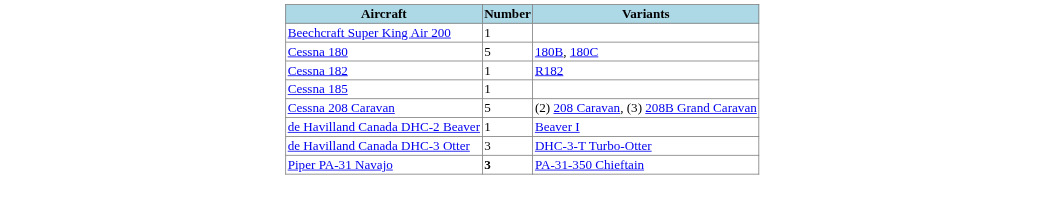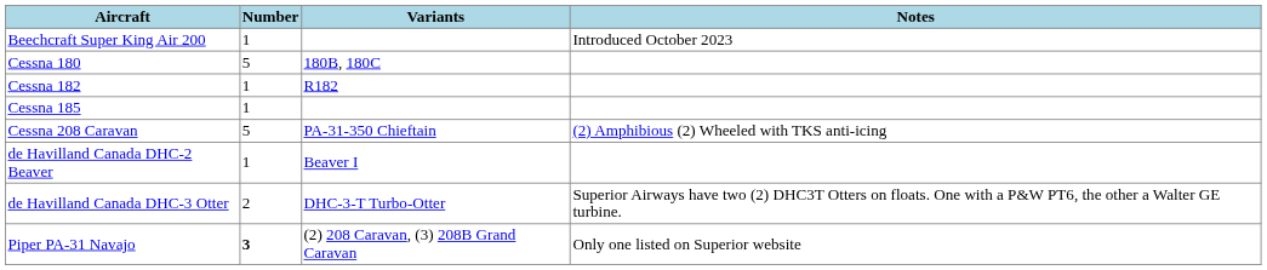 <table class="toccolours" border="1" cellpadding="2" style="margin:1em auto; border-collapse:collapse">
 <tr bgcolor=lightblue>
 <th>Aircraft</th>
 <th>Number</th>
 <th>Variants</th>
+<th>Notes</th>
 </tr>
 <tr>
 <td><a href='#'>Beechcraft Super King Air 200</a></td>
 <td>1</td>
 <td></td>
+<td>Introduced October 2023</td>
 </tr>
 <tr>
 <td><a href='#'>Cessna 180</a></td>
 <td>5</td>
 <td><a href='#'>180B</a>, <a href='#'>180C</a></td>
+<td></td>
 </tr>
 <tr>
 <td><a href='#'>Cessna 182</a></td>
 <td>1</td>
 <td><a href='#'>R182</a></td>
+<td></td>
 </tr>
 <tr>
 <td><a href='#'>Cessna 185</a></td>
 <td>1</td>
 <td></td>
+<td></td>
 </tr>
 <tr>
 <td><a href='#'>Cessna 208 Caravan</a></td>
 <td>5</td>
-<td>(2) <a href='#'>208 Caravan</a>, (3) <a href='#'>208B Grand Caravan</a></td>
+<td><a href='#'>PA-31-350 Chieftain</a></td>
+<td><a href='#'>(2) Amphibious</a> (2) Wheeled with TKS anti-icing</td>
 </tr>
 <tr>
 <td><a href='#'>de Havilland Canada DHC-2 Beaver</a></td>
 <td>1</td>
 <td><a href='#'>Beaver I</a></td>
+<td></td>
 </tr>
 <tr>
 <td><a href='#'>de Havilland Canada DHC-3 Otter</a></td>
-<td>3</td>
+<td>2</td>
 <td><a href='#'>DHC-3-T Turbo-Otter</a></td>
+<td>Superior Airways have two (2) DHC3T Otters on floats. One with a P&W PT6, the other a Walter GE turbine.</td>
 </tr>
 <tr>
 <td><a href='#'>Piper PA-31 Navajo</a></td>
 <td><strong>3</strong></td>
-<td><a href='#'>PA-31-350 Chieftain</a></td>
+<td>(2) <a href='#'>208 Caravan</a>, (3) <a href='#'>208B Grand Caravan</a></td>
+<td>Only one listed on Superior website</td>
 </tr>
 </table>
